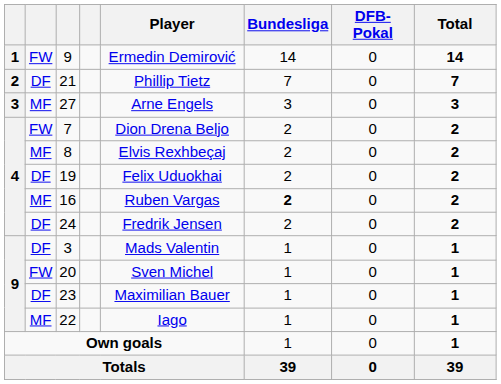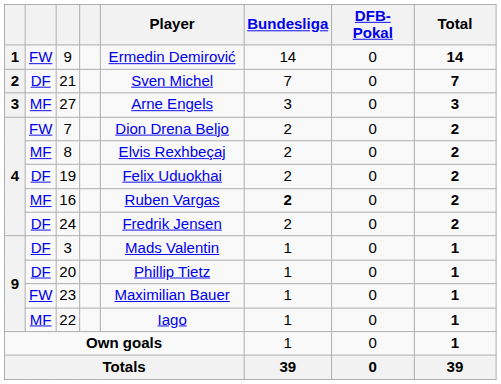 <table class="wikitable" style="text-align:center">
 <tr>
 <th width=15></th>
 <th width=15></th>
 <th width=15></th>
 <th width=15></th>
 <th width=145>Player</th>
 <th width=80><strong><a href='#'>Bundesliga</a></strong></th>
 <th width=80><strong><a href='#'>DFB-Pokal</a></strong></th>
 <th width=80>Total</th>
 </tr>
 <tr>
 <th>1</th>
 <td align=center><a href='#'>FW</a></td>
 <td align=center>9</td>
 <td></td>
 <td><a href='#'>Ermedin Demirović</a></td>
 <td>14</td>
 <td>0</td>
 <td><strong>14</strong></td>
 </tr>
 <tr>
 <th>2</th>
 <td align=center><a href='#'>DF</a></td>
 <td align=center>21</td>
 <td></td>
-<td><a href='#'>Phillip Tietz</a></td>
+<td><a href='#'>Sven Michel</a></td>
 <td>7</td>
 <td>0</td>
 <td><strong>7</strong></td>
 </tr>
 <tr>
 <th>3</th>
 <td align=center><a href='#'>MF</a></td>
 <td align=center>27</td>
 <td></td>
 <td><a href='#'>Arne Engels</a></td>
 <td>3</td>
 <td>0</td>
 <td><strong>3</strong></td>
 </tr>
 <tr>
 <th rowspan=5>4</th>
 <td align=center><a href='#'>FW</a></td>
 <td align=center>7</td>
 <td></td>
 <td><a href='#'>Dion Drena Beljo</a></td>
 <td>2</td>
 <td>0</td>
 <td><strong>2</strong></td>
 </tr>
 <tr>
 <td align=center><a href='#'>MF</a></td>
 <td align=center>8</td>
 <td></td>
 <td><a href='#'>Elvis Rexhbeçaj</a></td>
 <td>2</td>
 <td>0</td>
 <td><strong>2</strong></td>
 </tr>
 <tr>
 <td align=center><a href='#'>DF</a></td>
 <td align=center>19</td>
 <td></td>
 <td><a href='#'>Felix Uduokhai</a></td>
 <td>2</td>
 <td>0</td>
 <td><strong>2</strong></td>
 </tr>
 <tr>
 <td align=center><a href='#'>MF</a></td>
 <td align=center>16</td>
 <td></td>
 <td><a href='#'>Ruben Vargas</a></td>
 <td><strong>2</strong></td>
 <td>0</td>
 <td><strong>2</strong></td>
 </tr>
 <tr>
 <td align=center><a href='#'>DF</a></td>
 <td align=center>24</td>
 <td></td>
 <td><a href='#'>Fredrik Jensen</a></td>
 <td>2</td>
 <td>0</td>
 <td><strong>2</strong></td>
 </tr>
 <tr>
 <th rowspan=4>9</th>
 <td align=center><a href='#'>DF</a></td>
 <td align=center>3</td>
 <td></td>
 <td><a href='#'>Mads Valentin</a></td>
 <td>1</td>
 <td>0</td>
 <td><strong>1</strong></td>
 </tr>
 <tr>
-<td align=center><a href='#'>FW</a></td>
+<td align=center><a href='#'>DF</a></td>
 <td align=center>20</td>
 <td></td>
-<td><a href='#'>Sven Michel</a></td>
+<td><a href='#'>Phillip Tietz</a></td>
 <td>1</td>
 <td>0</td>
 <td><strong>1</strong></td>
 </tr>
 <tr>
-<td align=center><a href='#'>DF</a></td>
+<td align=center><a href='#'>FW</a></td>
 <td align=center>23</td>
 <td></td>
 <td><a href='#'>Maximilian Bauer</a></td>
 <td>1</td>
 <td>0</td>
 <td><strong>1</strong></td>
 </tr>
 <tr>
 <td align=center><a href='#'>MF</a></td>
 <td align=center>22</td>
 <td></td>
 <td><a href='#'>Iago</a></td>
 <td>1</td>
 <td>0</td>
 <td><strong>1</strong></td>
 </tr>
 <tr>
 <td colspan=5><strong>Own goals</strong></td>
 <td>1</td>
 <td>0</td>
 <td><strong>1</strong></td>
 </tr>
 <tr>
 <th colspan=5>Totals</th>
 <th>39</th>
 <th>0</th>
 <th>39</th>
 </tr>
 </table>
